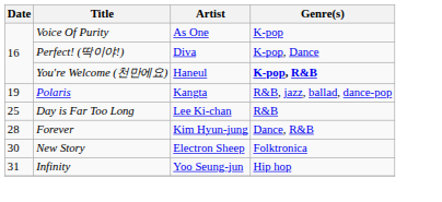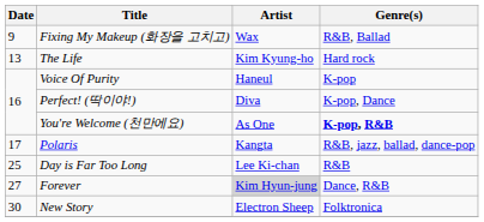 <table class="wikitable" style="text-align: left;">
 <tr>
 <th>Date</th>
 <th>Title</th>
 <th>Artist</th>
 <th>Genre(s)</th>
 </tr>
 <tr>
+<td>9</td>
+<td><em>Fixing My Makeup (화장을 고치고)</em></td>
+<td><a href='#'>Wax</a></td>
+<td><a href='#'>R&B</a>, <a href='#'>Ballad</a></td>
+</tr>
+<tr>
+<td>13</td>
+<td><em>The Life</em></td>
+<td><a href='#'>Kim Kyung-ho</a></td>
+<td><a href='#'>Hard rock</a></td>
+</tr>
+<tr>
 <td rowspan="3">16</td>
 <td><em>Voice Of Purity</em></td>
-<td><a href='#'>As One</a></td>
+<td><a href='#'>Haneul</a></td>
 <td><a href='#'>K-pop</a></td>
 </tr>
 <tr>
 <td><em>Perfect! (딱이야!)	</em></td>
 <td><a href='#'>Diva</a></td>
 <td><a href='#'>K-pop</a>, <a href='#'>Dance</a></td>
 </tr>
 <tr>
 <td><em>You're Welcome (천만에요)</em></td>
-<td><a href='#'>Haneul</a></td>
+<td><a href='#'>As One</a></td>
 <td><strong><a href='#'>K-pop</a>, <a href='#'>R&B</a></strong></td>
 </tr>
 <tr>
-<td>19</td>
+<td>17</td>
 <td><em><a href='#'>Polaris</a></em></td>
 <td><a href='#'>Kangta</a></td>
 <td><a href='#'>R&B</a>, <a href='#'>jazz</a>, <a href='#'>ballad</a>, <a href='#'>dance-pop</a></td>
 </tr>
 <tr>
 <td>25</td>
 <td><em>Day is Far Too Long</em></td>
 <td><a href='#'>Lee Ki-chan</a></td>
 <td><a href='#'>R&B</a></td>
 </tr>
 <tr>
-<td>28</td>
+<td>27</td>
 <td><em>Forever</em></td>
-<td><a href='#'>Kim Hyun-jung</a></td>
+<td style="background: lightgrey;"><a href='#'>Kim Hyun-jung</a></td>
 <td><a href='#'>Dance</a>, <a href='#'>R&B</a></td>
 </tr>
 <tr>
 <td>30</td>
 <td><em>New Story</em></td>
 <td><a href='#'>Electron Sheep</a></td>
 <td><a href='#'>Folktronica</a></td>
 </tr>
 <tr>
-<td>31</td>
-<td><em>Infinity</em></td>
-<td><a href='#'>Yoo Seung-jun</a></td>
-<td><a href='#'>Hip hop</a></td>
-</tr>
-<tr>
 </tr>
 </table>
